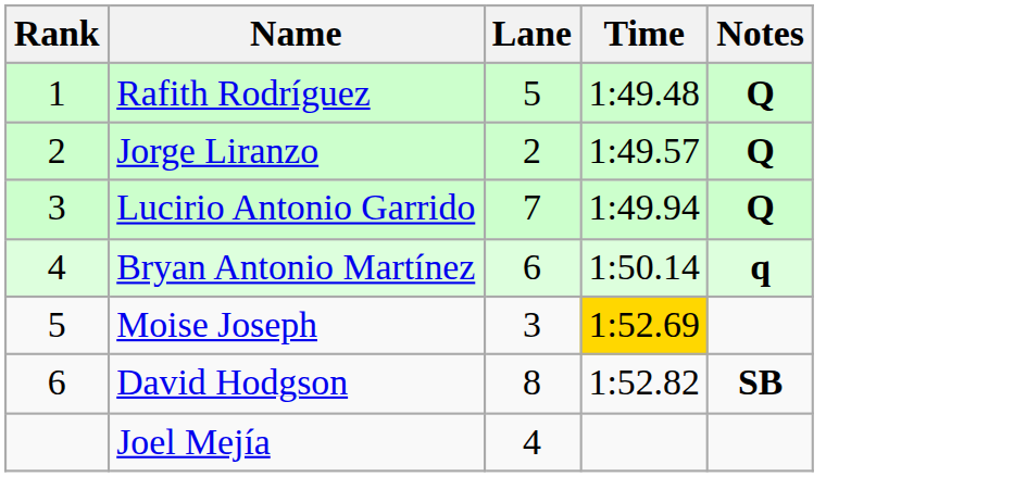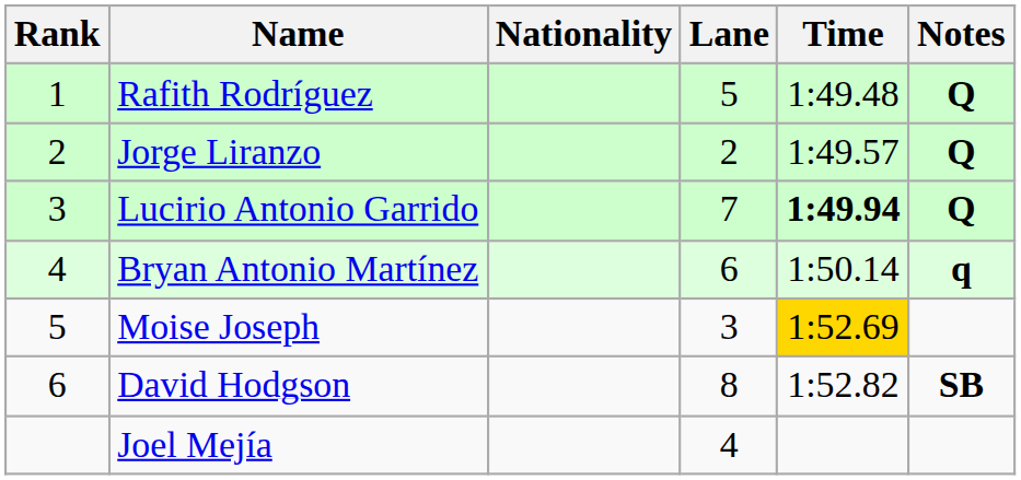 <table class="wikitable sortable" style="text-align:center">
 <tr>
 <th>Rank</th>
 <th>Name</th>
+<th>Nationality</th>
 <th>Lane</th>
 <th>Time</th>
 <th>Notes</th>
 </tr>
 <tr bgcolor=ccffcc>
 <td>1</td>
 <td align=left><a href='#'>Rafith Rodríguez</a></td>
+<td align=left></td>
 <td>5</td>
 <td>1:49.48</td>
 <td><strong>Q</strong></td>
 </tr>
 <tr bgcolor=ccffcc>
 <td>2</td>
 <td align=left><a href='#'>Jorge Liranzo</a></td>
+<td align=left></td>
 <td>2</td>
 <td>1:49.57</td>
 <td><strong>Q</strong></td>
 </tr>
 <tr bgcolor=ccffcc>
 <td>3</td>
 <td align=left><a href='#'>Lucirio Antonio Garrido</a></td>
+<td align=left></td>
 <td>7</td>
-<td>1:49.94</td>
+<td><strong>1:49.94</strong></td>
 <td><strong>Q</strong></td>
 </tr>
 <tr bgcolor=ddffdd>
 <td>4</td>
 <td align=left><a href='#'>Bryan Antonio Martínez</a></td>
+<td align=left></td>
 <td>6</td>
 <td>1:50.14</td>
 <td><strong>q</strong></td>
 </tr>
 <tr>
 <td>5</td>
 <td align=left><a href='#'>Moise Joseph</a></td>
+<td align=left></td>
 <td>3</td>
 <td style="background: gold;">1:52.69</td>
 <td></td>
 </tr>
 <tr>
 <td>6</td>
 <td align=left><a href='#'>David Hodgson</a></td>
+<td align=left></td>
 <td>8</td>
 <td>1:52.82</td>
 <td><strong>SB</strong></td>
 </tr>
 <tr>
 <td></td>
 <td align=left><a href='#'>Joel Mejía</a></td>
+<td align=left></td>
 <td>4</td>
 <td></td>
 <td></td>
 </tr>
 </table>
